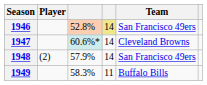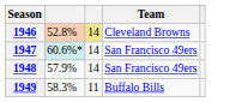 <table class="plainrowheaders sortable wikitable">
 <tr>
 <th scope=col>Season</th>
-<th scope=col>Player</th>
 <th scope=col></th>
 <th scope=col></th>
 <th scope=col>Team</th>
 <th scope=col class= "unsortable"></th>
 </tr>
 <tr>
 <th scope=row><a href='#'>1946</a></th>
-<td></td>
 <td style="background-color:#FBCEB1">52.8%</td>
 <td style="background: khaki;">14</td>
+<td><a href='#'>Cleveland Browns</a></td>
+<td></td>
+</tr>
+<tr>
+<th scope=row><a href='#'>1947</a></th>
+<td style="background-color:#CFECEC">60.6%*</td>
+<td>14</td>
 <td><a href='#'>San Francisco 49ers</a></td>
 <td></td>
 </tr>
 <tr>
-<th scope=row><a href='#'>1947</a></th>
-<td></td>
-<td style="background-color:#CFECEC">60.6%*</td>
-<td>14</td>
-<td><a href='#'>Cleveland Browns</a></td>
-<td></td>
-</tr>
-<tr>
 <th scope=row><a href='#'>1948</a></th>
-<td> (2)</td>
 <td>57.9%</td>
 <td>14</td>
 <td><a href='#'>San Francisco 49ers</a></td>
 <td></td>
 </tr>
 <tr>
 <th scope=row><a href='#'>1949</a></th>
-<td></td>
 <td>58.3%</td>
 <td>11</td>
 <td><a href='#'>Buffalo Bills</a></td>
 <td></td>
 </tr>
 </table>
